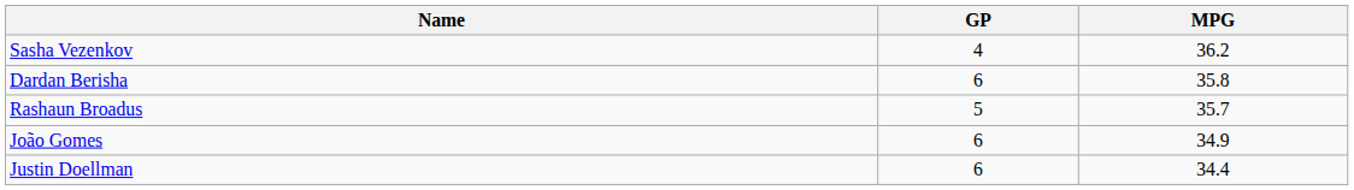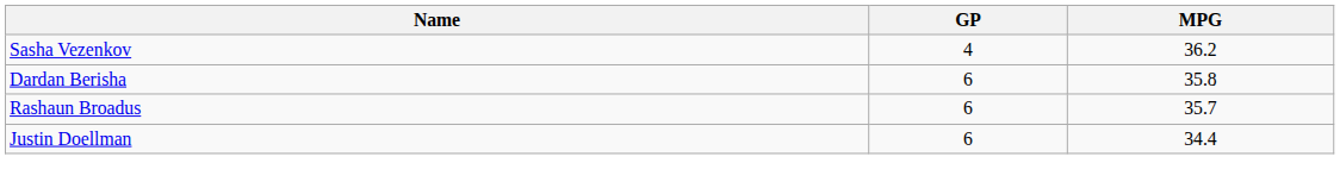 <table class=wikitable width="90%">
 <tr>
 <th width="65%">Name</th>
 <th width="15%">GP</th>
 <th width="20%">MPG</th>
 </tr>
 <tr>
 <td> <a href='#'>Sasha Vezenkov</a></td>
 <td align=center>4</td>
 <td align=center>36.2</td>
 </tr>
 <tr>
 <td> <a href='#'>Dardan Berisha</a></td>
 <td align=center>6</td>
 <td align=center>35.8</td>
 </tr>
 <tr>
 <td> <a href='#'>Rashaun Broadus</a></td>
-<td align=center>5</td>
+<td align=center>6</td>
 <td align=center>35.7</td>
-</tr>
-<tr>
-<td> <a href='#'>João Gomes</a></td>
-<td align=center>6</td>
-<td align=center>34.9</td>
 </tr>
 <tr>
 <td> <a href='#'>Justin Doellman</a></td>
 <td align=center>6</td>
 <td align=center>34.4</td>
 </tr>
 </table>
